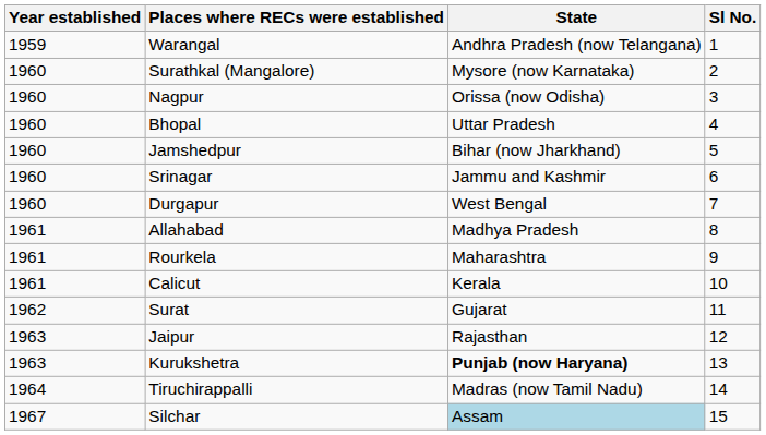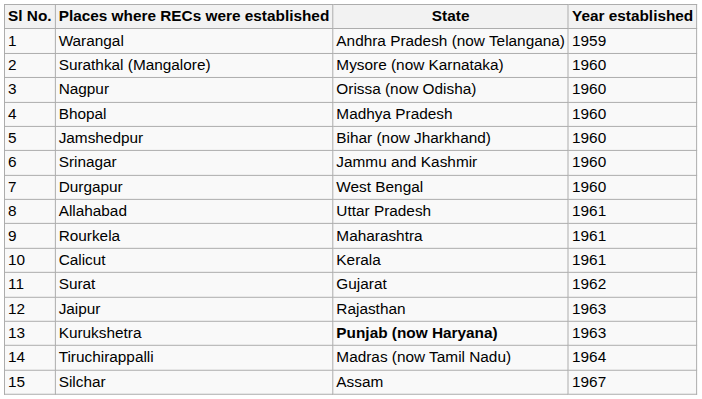 <table class="wikitable">
 <tr>
-<th>Year established</th>
+<th>Sl No.</th>
 <th>Places where RECs were established</th>
 <th>State</th>
-<th>Sl No.</th>
+<th>Year established</th>
 </tr>
 <tr>
-<td>1959</td>
+<td>1</td>
 <td>Warangal</td>
 <td>Andhra Pradesh (now Telangana)</td>
-<td>1</td>
+<td>1959</td>
 </tr>
 <tr>
-<td>1960</td>
+<td>2</td>
 <td>Surathkal (Mangalore)</td>
 <td>Mysore (now Karnataka)</td>
-<td>2</td>
+<td>1960</td>
 </tr>
 <tr>
-<td>1960</td>
+<td>3</td>
 <td>Nagpur</td>
 <td>Orissa (now Odisha)</td>
-<td>3</td>
+<td>1960</td>
 </tr>
 <tr>
+<td>4</td>
+<td>Bhopal</td>
+<td>Madhya Pradesh</td>
 <td>1960</td>
-<td>Bhopal</td>
-<td>Uttar Pradesh</td>
-<td>4</td>
 </tr>
 <tr>
-<td>1960</td>
+<td>5</td>
 <td>Jamshedpur</td>
 <td>Bihar (now Jharkhand)</td>
-<td>5</td>
+<td>1960</td>
 </tr>
 <tr>
-<td>1960</td>
+<td>6</td>
 <td>Srinagar</td>
 <td>Jammu and Kashmir</td>
-<td>6</td>
+<td>1960</td>
 </tr>
 <tr>
-<td>1960</td>
+<td>7</td>
 <td>Durgapur</td>
 <td>West Bengal</td>
-<td>7</td>
+<td>1960</td>
 </tr>
 <tr>
+<td>8</td>
+<td>Allahabad</td>
+<td>Uttar Pradesh</td>
 <td>1961</td>
-<td>Allahabad</td>
-<td>Madhya Pradesh</td>
-<td>8</td>
 </tr>
 <tr>
-<td>1961</td>
+<td>9</td>
 <td>Rourkela</td>
 <td>Maharashtra</td>
-<td>9</td>
+<td>1961</td>
 </tr>
 <tr>
-<td>1961</td>
+<td>10</td>
 <td>Calicut</td>
 <td>Kerala</td>
-<td>10</td>
+<td>1961</td>
 </tr>
 <tr>
-<td>1962</td>
+<td>11</td>
 <td>Surat</td>
 <td>Gujarat</td>
-<td>11</td>
+<td>1962</td>
 </tr>
 <tr>
-<td>1963</td>
+<td>12</td>
 <td>Jaipur</td>
 <td>Rajasthan</td>
-<td>12</td>
+<td>1963</td>
 </tr>
 <tr>
-<td>1963</td>
+<td>13</td>
 <td>Kurukshetra</td>
 <td><strong>Punjab (now Haryana)</strong></td>
-<td>13</td>
+<td>1963</td>
 </tr>
 <tr>
-<td>1964</td>
+<td>14</td>
 <td>Tiruchirappalli</td>
 <td>Madras (now Tamil Nadu)</td>
-<td>14</td>
+<td>1964</td>
 </tr>
 <tr>
+<td>15</td>
+<td>Silchar</td>
+<td>Assam</td>
 <td>1967</td>
-<td>Silchar</td>
-<td style="background: lightblue;">Assam</td>
-<td>15</td>
 </tr>
 </table>
